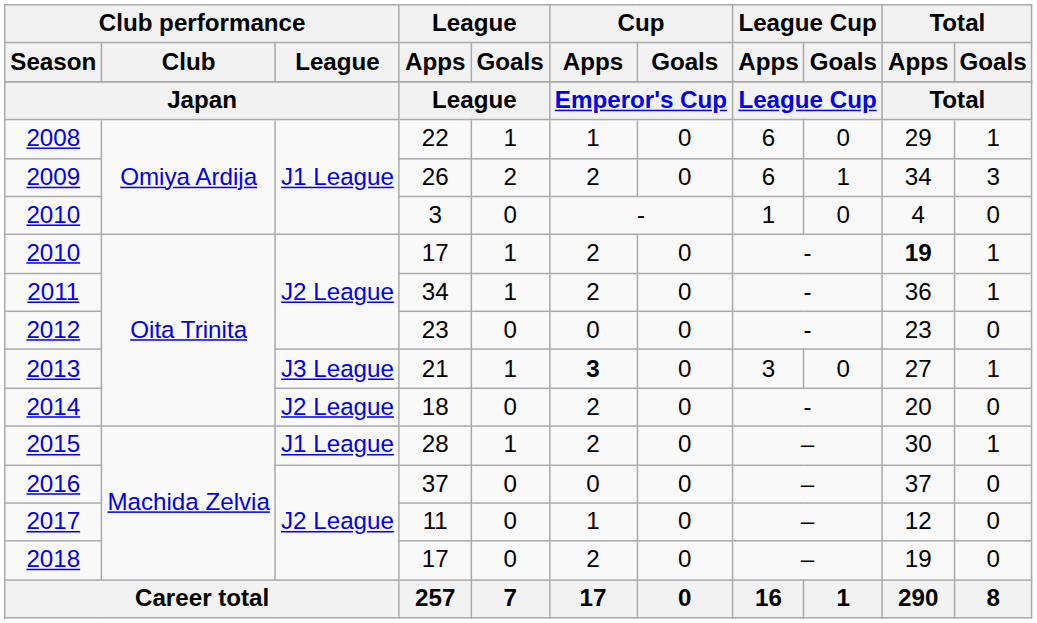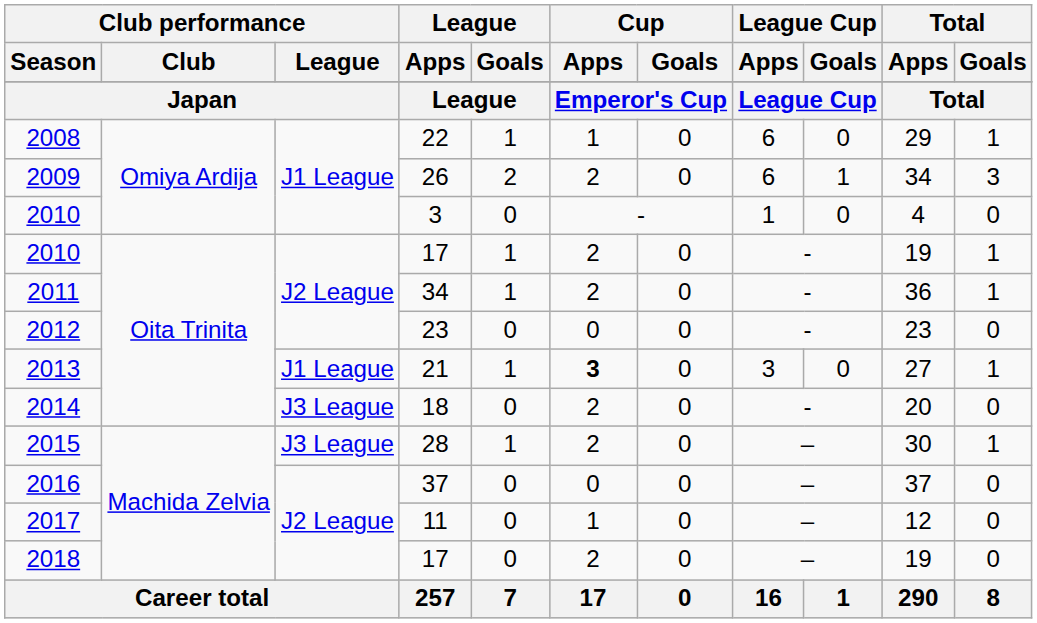 <table class="wikitable" style="text-align:center">
 <tr>
 <th colspan=3>Club performance</th>
 <th colspan=2>League</th>
 <th colspan=2>Cup</th>
 <th colspan=2>League Cup</th>
 <th colspan=2>Total</th>
 </tr>
 <tr>
 <th>Season</th>
 <th>Club</th>
 <th>League</th>
 <th>Apps</th>
 <th>Goals</th>
 <th>Apps</th>
 <th>Goals</th>
 <th>Apps</th>
 <th>Goals</th>
 <th>Apps</th>
 <th>Goals</th>
 </tr>
 <tr>
 </tr>
 <tr>
 <th colspan=3>Japan</th>
 <th colspan=2>League</th>
 <th colspan=2><a href='#'>Emperor's Cup</a></th>
 <th colspan=2><a href='#'>League Cup</a></th>
 <th colspan=2>Total</th>
 </tr>
 <tr>
 <td><a href='#'>2008</a></td>
 <td rowspan="3"><a href='#'>Omiya Ardija</a></td>
 <td rowspan="3"><a href='#'>J1 League</a></td>
 <td>22</td>
 <td>1</td>
 <td>1</td>
 <td>0</td>
 <td>6</td>
 <td>0</td>
 <td>29</td>
 <td>1</td>
 </tr>
 <tr>
 <td><a href='#'>2009</a></td>
 <td>26</td>
 <td>2</td>
 <td>2</td>
 <td>0</td>
 <td>6</td>
 <td>1</td>
 <td>34</td>
 <td>3</td>
 </tr>
 <tr>
 <td><a href='#'>2010</a></td>
 <td>3</td>
 <td>0</td>
 <td colspan="2">-</td>
 <td>1</td>
 <td>0</td>
 <td>4</td>
 <td>0</td>
 </tr>
 <tr>
 <td><a href='#'>2010</a></td>
 <td rowspan="5"><a href='#'>Oita Trinita</a></td>
 <td rowspan="3"><a href='#'>J2 League</a></td>
 <td>17</td>
 <td>1</td>
 <td>2</td>
 <td>0</td>
 <td colspan="2">-</td>
-<td><strong>19</strong></td>
+<td>19</td>
 <td>1</td>
 </tr>
 <tr>
 <td><a href='#'>2011</a></td>
 <td>34</td>
 <td>1</td>
 <td>2</td>
 <td>0</td>
 <td colspan="2">-</td>
 <td>36</td>
 <td>1</td>
 </tr>
 <tr>
 <td><a href='#'>2012</a></td>
 <td>23</td>
 <td>0</td>
 <td>0</td>
 <td>0</td>
 <td colspan="2">-</td>
 <td>23</td>
 <td>0</td>
 </tr>
 <tr>
 <td><a href='#'>2013</a></td>
-<td><a href='#'>J3 League</a></td>
+<td><a href='#'>J1 League</a></td>
 <td>21</td>
 <td>1</td>
 <td><strong>3</strong></td>
 <td>0</td>
 <td>3</td>
 <td>0</td>
 <td>27</td>
 <td>1</td>
 </tr>
 <tr>
 <td><a href='#'>2014</a></td>
-<td><a href='#'>J2 League</a></td>
+<td><a href='#'>J3 League</a></td>
 <td>18</td>
 <td>0</td>
 <td>2</td>
 <td>0</td>
 <td colspan="2">-</td>
 <td>20</td>
 <td>0</td>
 </tr>
 <tr>
 <td><a href='#'>2015</a></td>
 <td rowspan="4"><a href='#'>Machida Zelvia</a></td>
-<td><a href='#'>J1 League</a></td>
+<td><a href='#'>J3 League</a></td>
 <td>28</td>
 <td>1</td>
 <td>2</td>
 <td>0</td>
 <td colspan="2">–</td>
 <td>30</td>
 <td>1</td>
 </tr>
 <tr>
 <td><a href='#'>2016</a></td>
 <td rowspan="3"><a href='#'>J2 League</a></td>
 <td>37</td>
 <td>0</td>
 <td>0</td>
 <td>0</td>
 <td colspan="2">–</td>
 <td>37</td>
 <td>0</td>
 </tr>
 <tr>
 <td><a href='#'>2017</a></td>
 <td>11</td>
 <td>0</td>
 <td>1</td>
 <td>0</td>
 <td colspan="2">–</td>
 <td>12</td>
 <td>0</td>
 </tr>
 <tr>
 <td><a href='#'>2018</a></td>
 <td>17</td>
 <td>0</td>
 <td>2</td>
 <td>0</td>
 <td colspan="2">–</td>
 <td>19</td>
 <td>0</td>
 </tr>
 <tr>
 <th colspan=3>Career total</th>
 <th>257</th>
 <th>7</th>
 <th>17</th>
 <th>0</th>
 <th>16</th>
 <th>1</th>
 <th>290</th>
 <th>8</th>
 </tr>
 </table>
